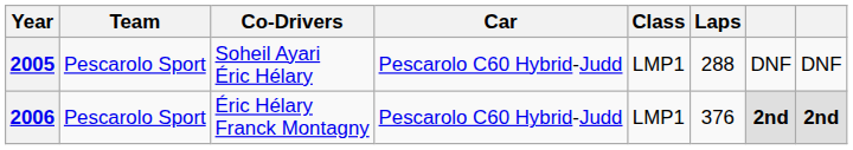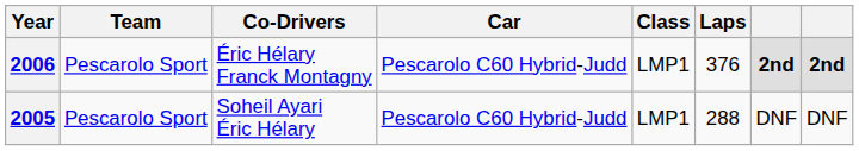 <table class="wikitable" style="text-align:center; font-size:90%">
 <tr>
 <th>Year</th>
 <th>Team</th>
 <th>Co-Drivers</th>
 <th>Car</th>
 <th>Class</th>
 <th>Laps</th>
 <th></th>
 <th></th>
 </tr>
 <tr>
+<th><a href='#'>2006</a></th>
+<td align="left" nowrap> <a href='#'>Pescarolo Sport</a></td>
+<td align="left" nowrap> <a href='#'>Éric Hélary</a><br> <a href='#'>Franck Montagny</a></td>
+<td align="left" nowrap><a href='#'>Pescarolo C60 Hybrid</a>-<a href='#'>Judd</a></td>
+<td>LMP1</td>
+<td>376</td>
+<td style="background:#DFDFDF;"><strong>2nd</strong></td>
+<td style="background:#DFDFDF;"><strong>2nd</strong></td>
+</tr>
+<tr>
 <th><a href='#'>2005</a></th>
 <td align="left" nowrap> <a href='#'>Pescarolo Sport</a></td>
 <td align="left" nowrap> <a href='#'>Soheil Ayari</a><br> <a href='#'>Éric Hélary</a></td>
 <td align="left" nowrap><a href='#'>Pescarolo C60 Hybrid</a>-<a href='#'>Judd</a></td>
 <td>LMP1</td>
 <td>288</td>
 <td>DNF</td>
 <td>DNF</td>
 </tr>
-<tr>
-<th><a href='#'>2006</a></th>
-<td align="left" nowrap> <a href='#'>Pescarolo Sport</a></td>
-<td align="left" nowrap> <a href='#'>Éric Hélary</a><br> <a href='#'>Franck Montagny</a></td>
-<td align="left" nowrap><a href='#'>Pescarolo C60 Hybrid</a>-<a href='#'>Judd</a></td>
-<td>LMP1</td>
-<td>376</td>
-<td style="background:#DFDFDF;"><strong>2nd</strong></td>
-<td style="background:#DFDFDF;"><strong>2nd</strong></td>
-</tr>
 </table>
